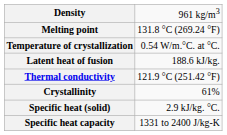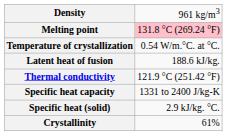 <table class="wikitable floatright" style="text-align:right;">
 <tr>
 <th>Density</th>
 <td>961 kg/m<sup>3</sup></td>
 </tr>
 <tr>
 <th>Melting point</th>
-<td>131.8 °C (269.24 °F)</td>
+<td style="background: pink;">131.8 °C (269.24 °F)</td>
 </tr>
 <tr>
 <th>Temperature of crystallization</th>
 <td>0.54 W/m.°C. at °C.</td>
 </tr>
 <tr>
 <th>Latent heat of fusion</th>
 <td>188.6 kJ/kg.</td>
 </tr>
 <tr>
 <th><a href='#'>Thermal conductivity</a></th>
 <td>121.9 °C (251.42 °F)</td>
 </tr>
 <tr>
-<th>Crystallinity</th>
-<td>61%</td>
+<th>Specific heat capacity</th>
+<td>1331 to 2400 J/kg-K</td>
 </tr>
 <tr>
 <th>Specific heat (solid)</th>
 <td>2.9 kJ/kg. °C.</td>
 </tr>
 <tr>
-<th>Specific heat capacity</th>
-<td>1331 to 2400 J/kg-K</td>
+<th>Crystallinity</th>
+<td>61%</td>
 </tr>
 </table>
